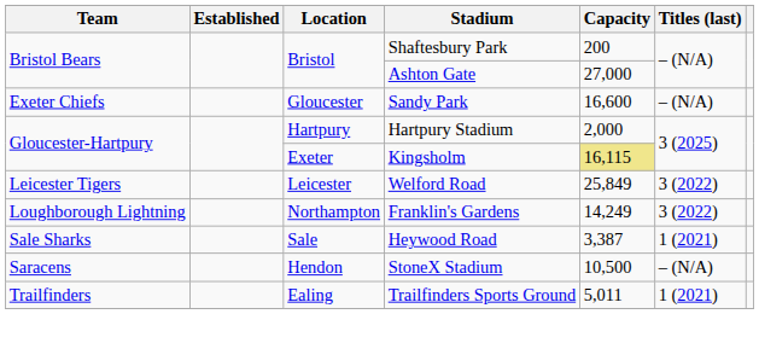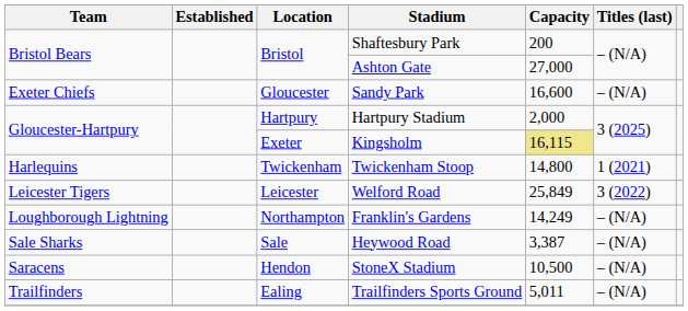 <table class="wikitable sortable">
 <tr>
 </tr>
 <tr>
 <th>Team</th>
 <th>Established</th>
 <th>Location</th>
 <th>Stadium</th>
 <th>Capacity</th>
 <th>Titles (last)</th>
 <th></th>
 </tr>
 <tr>
 <td rowspan="2"><a href='#'>Bristol Bears</a></td>
 <td rowspan="2"></td>
 <td rowspan="2"><a href='#'>Bristol</a></td>
 <td>Shaftesbury Park</td>
 <td>200</td>
 <td rowspan="2">– (N/A)</td>
 <td rowspan="2" align="center"></td>
 </tr>
 <tr>
 <td><a href='#'>Ashton Gate</a></td>
 <td>27,000</td>
 </tr>
 <tr>
 <td><a href='#'>Exeter Chiefs</a></td>
 <td></td>
 <td><a href='#'>Gloucester</a></td>
 <td><a href='#'>Sandy Park</a></td>
 <td>16,600</td>
 <td>– (N/A)</td>
 <td align="center"></td>
 </tr>
 <tr>
 <td rowspan="2"><a href='#'>Gloucester-Hartpury</a></td>
 <td rowspan="2"></td>
 <td><a href='#'>Hartpury</a></td>
 <td>Hartpury Stadium</td>
 <td>2,000</td>
 <td rowspan="2">3 (<a href='#'>2025</a>)</td>
 <td rowspan="2" align="center"></td>
 </tr>
 <tr>
 <td><a href='#'>Exeter</a></td>
 <td><a href='#'>Kingsholm</a></td>
 <td style="background: khaki;">16,115</td>
 </tr>
 <tr>
+<td><a href='#'>Harlequins</a></td>
+<td></td>
+<td><a href='#'>Twickenham</a> </td>
+<td><a href='#'>Twickenham Stoop</a></td>
+<td>14,800</td>
+<td>1 (<a href='#'>2021</a>)</td>
+<td align="center"></td>
+</tr>
+<tr>
 <td><a href='#'>Leicester Tigers</a></td>
 <td></td>
 <td><a href='#'>Leicester</a></td>
 <td><a href='#'>Welford Road</a></td>
 <td>25,849</td>
 <td>3 (<a href='#'>2022</a>)</td>
 <td align="center"></td>
 </tr>
 <tr>
 <td><a href='#'>Loughborough Lightning</a></td>
 <td></td>
 <td><a href='#'>Northampton</a></td>
 <td><a href='#'>Franklin's Gardens</a></td>
 <td>14,249</td>
-<td>3 (<a href='#'>2022</a>)</td>
+<td>– (N/A)</td>
 <td align="center"></td>
 </tr>
 <tr>
 <td><a href='#'>Sale Sharks</a></td>
 <td></td>
 <td><a href='#'>Sale</a> </td>
 <td><a href='#'>Heywood Road</a></td>
 <td>3,387</td>
-<td>1 (<a href='#'>2021</a>)</td>
+<td>– (N/A)</td>
 <td align="center"></td>
 </tr>
 <tr>
 <td><a href='#'>Saracens</a></td>
 <td></td>
 <td><a href='#'>Hendon</a> </td>
 <td><a href='#'>StoneX Stadium</a></td>
 <td>10,500</td>
 <td>– (N/A)</td>
 <td align="center"></td>
 </tr>
 <tr>
 <td><a href='#'>Trailfinders</a></td>
 <td></td>
 <td><a href='#'>Ealing</a> </td>
 <td><a href='#'>Trailfinders Sports Ground</a></td>
 <td>5,011</td>
-<td>1 (<a href='#'>2021</a>)</td>
+<td>– (N/A)</td>
 <td align="center"></td>
 </tr>
 <tr>
 </tr>
 </table>
